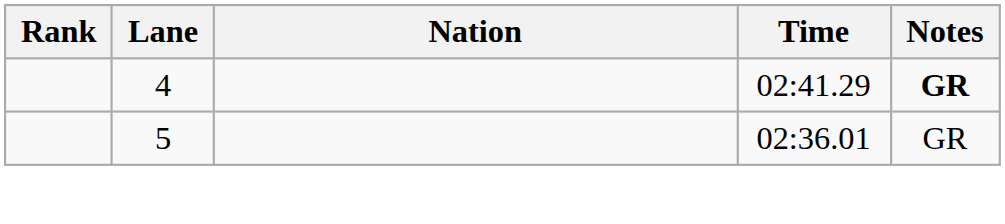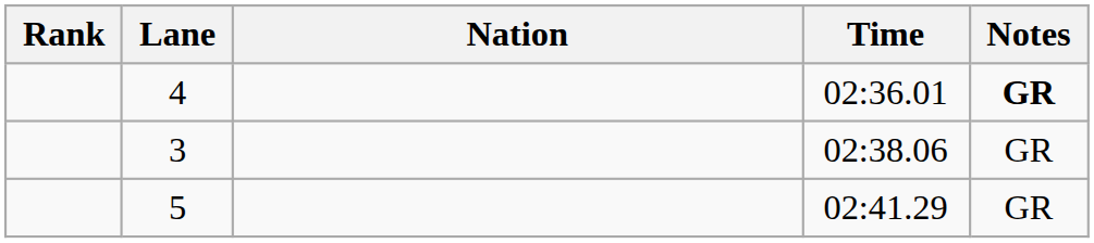 <table class="wikitable sortable" width=75% style="text-align:center; font-size:95%">
 <tr>
 <th width=15>Rank</th>
 <th width=15>Lane</th>
 <th width=200>Nation</th>
 <th width=15>Time</th>
 <th width=15>Notes</th>
 </tr>
 <tr>
 <td></td>
 <td>4</td>
 <td align=left></td>
-<td>02:41.29</td>
+<td>02:36.01</td>
 <td><strong>GR</strong></td>
+</tr>
+<tr>
+<td></td>
+<td>3</td>
+<td align=left></td>
+<td>02:38.06</td>
+<td>GR</td>
 </tr>
 <tr>
 <td></td>
 <td>5</td>
 <td align=left></td>
-<td>02:36.01</td>
+<td>02:41.29</td>
 <td>GR</td>
 </tr>
 </table>
